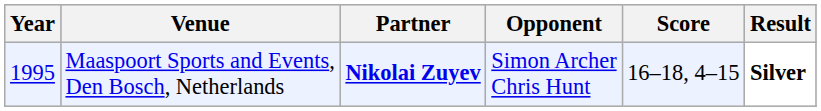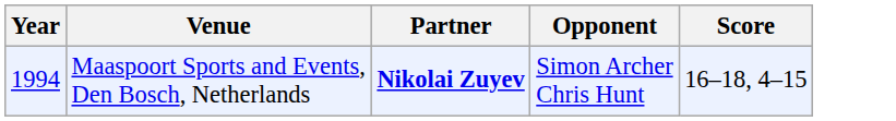 <table class="sortable wikitable" style="font-size: 90%;">
 <tr>
 <th>Year</th>
 <th>Venue</th>
 <th>Partner</th>
 <th>Opponent</th>
 <th>Score</th>
-<th>Result</th>
 </tr>
 <tr style="background:#ECF2FF">
-<td align="center"><a href='#'>1995</a></td>
+<td align="center"><a href='#'>1994</a></td>
 <td align="left"><a href='#'>Maaspoort Sports and Events</a>,<br><a href='#'>Den Bosch</a>, Netherlands</td>
 <td align="left"><strong> <a href='#'>Nikolai Zuyev</a></strong></td>
 <td align="left"> <a href='#'>Simon Archer</a><br> <a href='#'>Chris Hunt</a></td>
 <td align="left">16–18, 4–15</td>
-<td style="text-align:left; background:white"> <strong>Silver</strong></td>
 </tr>
 </table>
